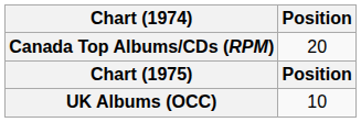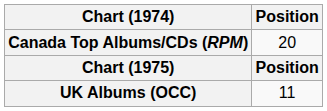 <table class="wikitable plainrowheaders" style="text-align:center;">
 <tr>
 <th scope="col">Chart (1974)</th>
 <th scope="col">Position</th>
 </tr>
 <tr>
 <th scope="row">Canada Top Albums/CDs (<em>RPM</em>)</th>
 <td>20</td>
 </tr>
 <tr>
 <th scope="col">Chart (1975)</th>
 <th scope="col">Position</th>
 </tr>
 <tr>
 <th scope="row">UK Albums (OCC)</th>
-<td>10</td>
+<td>11</td>
 </tr>
 <tr>
 </tr>
 </table>
